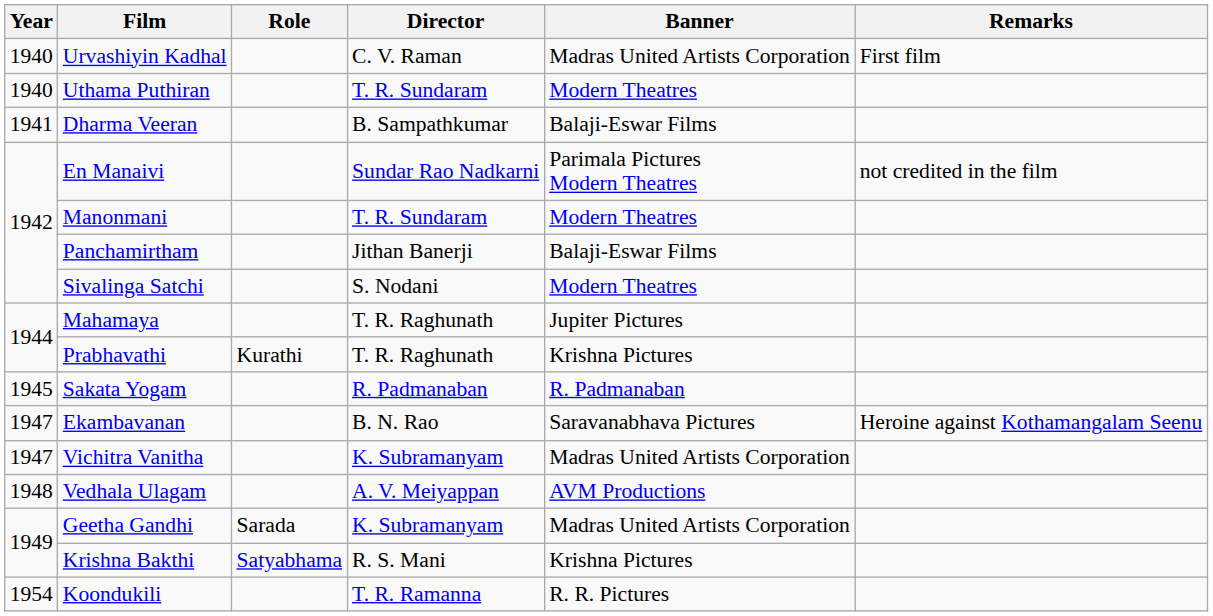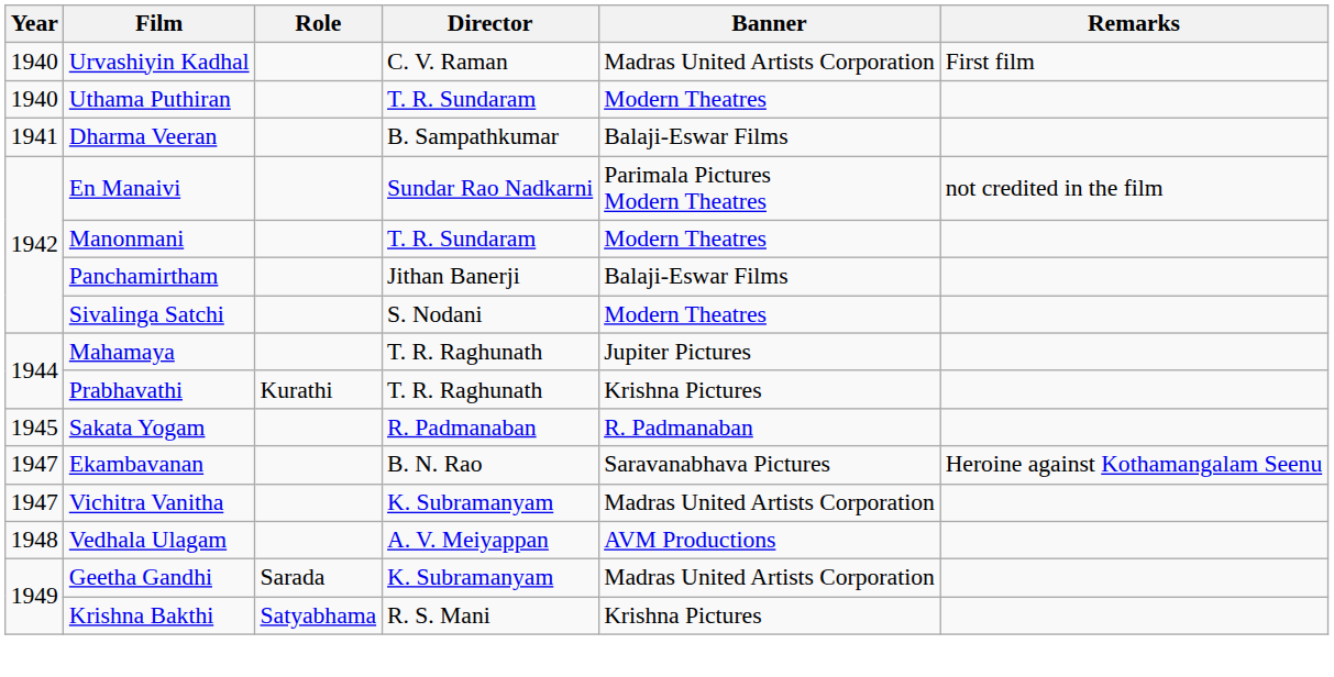 <table class="wikitable">
 <tr>
 <th>Year</th>
 <th>Film</th>
 <th>Role</th>
 <th>Director</th>
 <th>Banner</th>
 <th>Remarks</th>
 </tr>
 <tr>
 <td>1940</td>
 <td><a href='#'>Urvashiyin Kadhal</a></td>
 <td></td>
 <td>C. V. Raman</td>
 <td>Madras United Artists Corporation</td>
 <td>First film</td>
 </tr>
 <tr>
 <td>1940</td>
 <td><a href='#'>Uthama Puthiran</a></td>
 <td></td>
 <td><a href='#'>T. R. Sundaram</a></td>
 <td><a href='#'>Modern Theatres</a></td>
 <td></td>
 </tr>
 <tr>
 <td>1941</td>
 <td><a href='#'>Dharma Veeran</a></td>
 <td></td>
 <td>B. Sampathkumar</td>
 <td>Balaji-Eswar Films</td>
 <td></td>
 </tr>
 <tr>
 <td rowspan=4>1942</td>
 <td><a href='#'>En Manaivi</a></td>
 <td></td>
 <td><a href='#'>Sundar Rao Nadkarni</a></td>
 <td>Parimala Pictures<br><a href='#'>Modern Theatres</a></td>
 <td>not credited in the film</td>
 </tr>
 <tr>
 <td><a href='#'>Manonmani</a></td>
 <td></td>
 <td><a href='#'>T. R. Sundaram</a></td>
 <td><a href='#'>Modern Theatres</a></td>
 <td></td>
 </tr>
 <tr>
 <td><a href='#'>Panchamirtham</a></td>
 <td></td>
 <td>Jithan Banerji</td>
 <td>Balaji-Eswar Films</td>
 <td></td>
 </tr>
 <tr>
 <td><a href='#'>Sivalinga Satchi</a></td>
 <td></td>
 <td>S. Nodani</td>
 <td><a href='#'>Modern Theatres</a></td>
 <td></td>
 </tr>
 <tr>
 <td rowspan=2>1944</td>
 <td><a href='#'>Mahamaya</a></td>
 <td></td>
 <td>T. R. Raghunath</td>
 <td>Jupiter Pictures</td>
 <td></td>
 </tr>
 <tr>
 <td><a href='#'>Prabhavathi</a></td>
 <td>Kurathi</td>
 <td>T. R. Raghunath</td>
 <td>Krishna Pictures</td>
 <td></td>
 </tr>
 <tr>
 <td>1945</td>
 <td><a href='#'>Sakata Yogam</a></td>
 <td></td>
 <td><a href='#'>R. Padmanaban</a></td>
 <td><a href='#'>R. Padmanaban</a></td>
 <td></td>
 </tr>
 <tr>
 <td>1947</td>
 <td><a href='#'>Ekambavanan</a></td>
 <td></td>
 <td>B. N. Rao</td>
 <td>Saravanabhava Pictures</td>
 <td>Heroine against <a href='#'>Kothamangalam Seenu</a></td>
 </tr>
 <tr>
 <td>1947</td>
 <td><a href='#'>Vichitra Vanitha</a></td>
 <td></td>
 <td><a href='#'>K. Subramanyam</a></td>
 <td>Madras United Artists Corporation</td>
 <td></td>
 </tr>
 <tr>
 <td>1948</td>
 <td><a href='#'>Vedhala Ulagam</a></td>
 <td></td>
 <td><a href='#'>A. V. Meiyappan</a></td>
 <td><a href='#'>AVM Productions</a></td>
 <td></td>
 </tr>
 <tr>
 <td rowspan=2>1949</td>
 <td><a href='#'>Geetha Gandhi</a></td>
 <td>Sarada</td>
 <td><a href='#'>K. Subramanyam</a></td>
 <td>Madras United Artists Corporation</td>
 <td></td>
 </tr>
 <tr>
 <td><a href='#'>Krishna Bakthi</a></td>
 <td><a href='#'>Satyabhama</a></td>
 <td>R. S. Mani</td>
 <td>Krishna Pictures</td>
 <td></td>
 </tr>
-<tr>
-<td>1954</td>
-<td><a href='#'>Koondukili</a></td>
-<td></td>
-<td><a href='#'>T. R. Ramanna</a></td>
-<td>R. R. Pictures</td>
-<td></td>
-</tr>
 </table>
